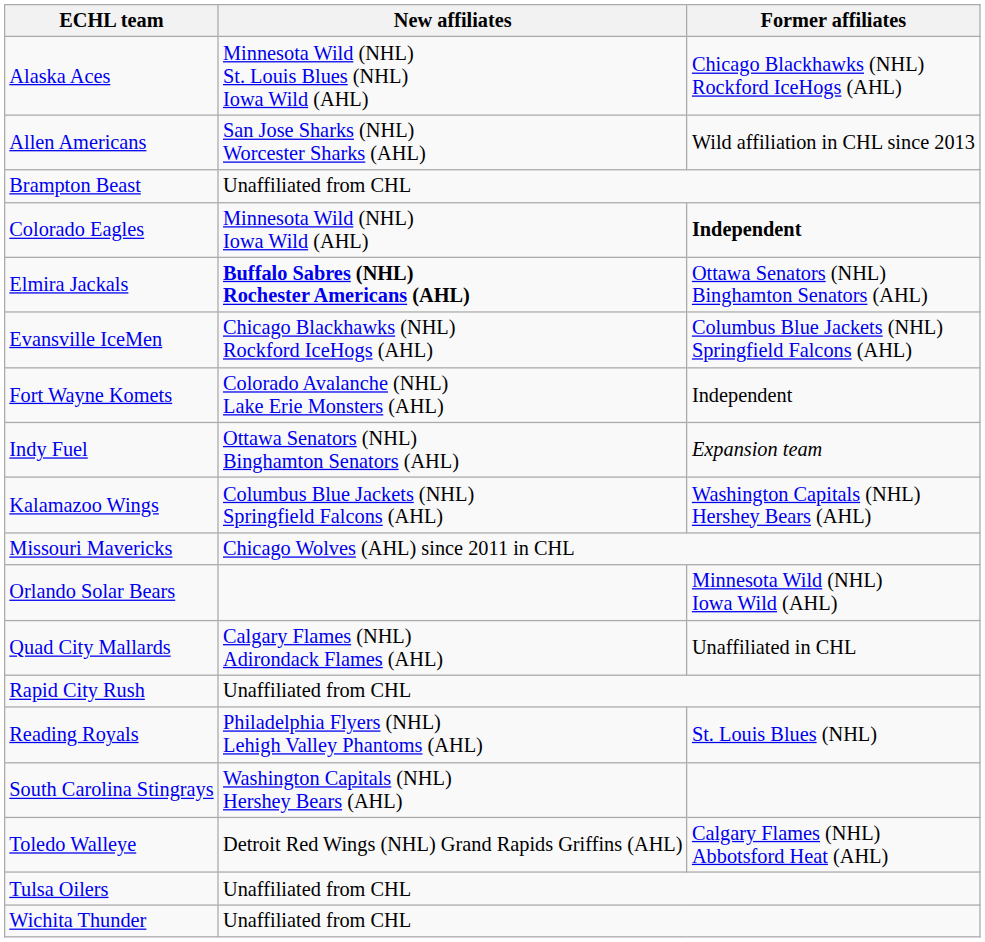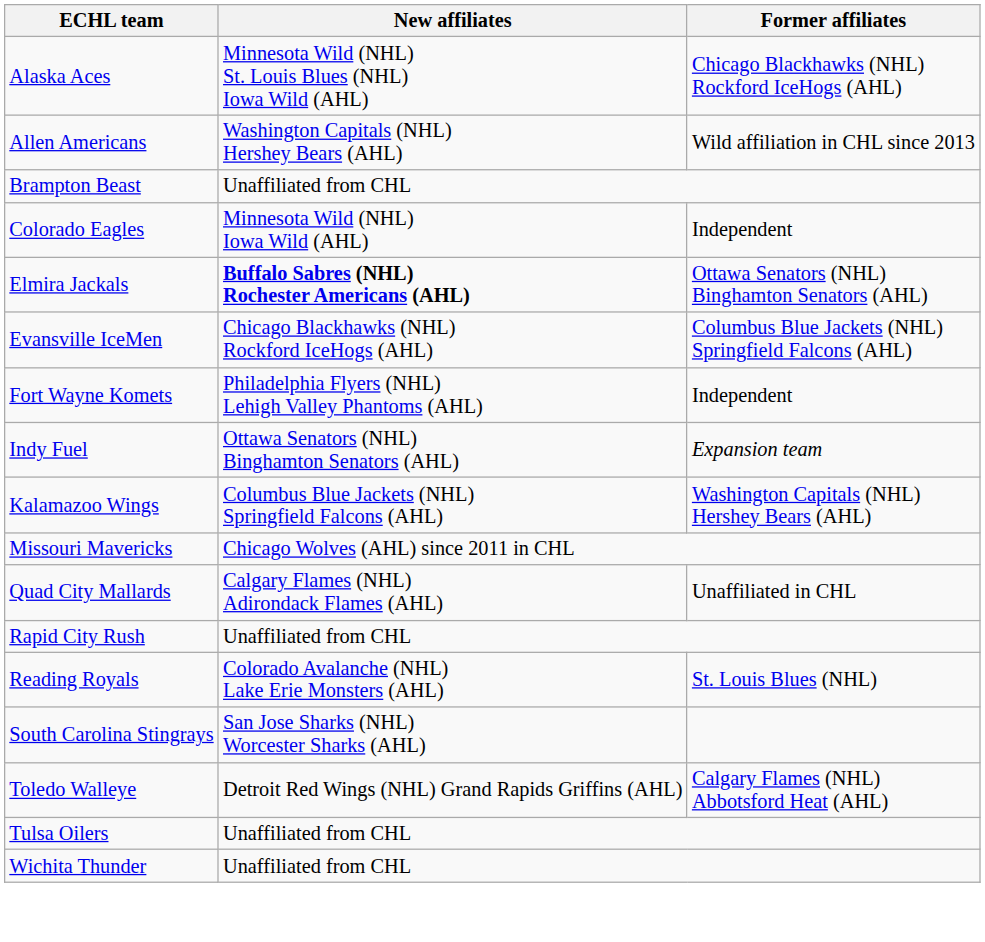 <table class="wikitable">
 <tr>
 <th bgcolor="#DDDDFF">ECHL team</th>
 <th bgcolor="#DDDDFF">New affiliates</th>
 <th bgcolor="#DDDDFF">Former affiliates</th>
 </tr>
 <tr>
 <td><a href='#'>Alaska Aces</a></td>
 <td><a href='#'>Minnesota Wild</a> (NHL)<br><a href='#'>St. Louis Blues</a> (NHL)<br><a href='#'>Iowa Wild</a> (AHL)</td>
 <td><a href='#'>Chicago Blackhawks</a> (NHL)<br><a href='#'>Rockford IceHogs</a> (AHL)</td>
 </tr>
 <tr>
 <td><a href='#'>Allen Americans</a></td>
-<td><a href='#'>San Jose Sharks</a> (NHL)<br><a href='#'>Worcester Sharks</a> (AHL)</td>
+<td><a href='#'>Washington Capitals</a> (NHL)<br><a href='#'>Hershey Bears</a> (AHL)</td>
 <td>Wild affiliation in CHL since 2013</td>
 </tr>
 <tr>
 <td><a href='#'>Brampton Beast</a></td>
 <td colspan=2>Unaffiliated from CHL</td>
 </tr>
 <tr>
 <td><a href='#'>Colorado Eagles</a></td>
 <td><a href='#'>Minnesota Wild</a> (NHL)<br><a href='#'>Iowa Wild</a> (AHL)</td>
-<td><strong>Independent</strong></td>
+<td>Independent</td>
 </tr>
 <tr>
 <td><a href='#'>Elmira Jackals</a></td>
 <td><strong><a href='#'>Buffalo Sabres</a> (NHL)<br><a href='#'>Rochester Americans</a> (AHL)</strong></td>
 <td><a href='#'>Ottawa Senators</a> (NHL)<br><a href='#'>Binghamton Senators</a> (AHL)</td>
 </tr>
 <tr>
 <td><a href='#'>Evansville IceMen</a></td>
 <td><a href='#'>Chicago Blackhawks</a> (NHL)<br><a href='#'>Rockford IceHogs</a> (AHL)</td>
 <td><a href='#'>Columbus Blue Jackets</a> (NHL)<br><a href='#'>Springfield Falcons</a> (AHL)</td>
 </tr>
 <tr>
 <td><a href='#'>Fort Wayne Komets</a></td>
-<td><a href='#'>Colorado Avalanche</a> (NHL)<br><a href='#'>Lake Erie Monsters</a> (AHL)</td>
+<td><a href='#'>Philadelphia Flyers</a> (NHL)<br><a href='#'>Lehigh Valley Phantoms</a> (AHL)</td>
 <td>Independent</td>
 </tr>
 <tr>
 <td><a href='#'>Indy Fuel</a></td>
 <td><a href='#'>Ottawa Senators</a> (NHL)<br><a href='#'>Binghamton Senators</a> (AHL)</td>
 <td><em>Expansion team</em></td>
 </tr>
 <tr>
 <td><a href='#'>Kalamazoo Wings</a></td>
 <td><a href='#'>Columbus Blue Jackets</a> (NHL)<br><a href='#'>Springfield Falcons</a> (AHL)</td>
 <td><a href='#'>Washington Capitals</a> (NHL)<br><a href='#'>Hershey Bears</a> (AHL)</td>
 </tr>
 <tr>
 <td><a href='#'>Missouri Mavericks</a></td>
 <td colspan=2><a href='#'>Chicago Wolves</a> (AHL) since 2011 in CHL</td>
 </tr>
 <tr>
-<td><a href='#'>Orlando Solar Bears</a></td>
-<td></td>
-<td><a href='#'>Minnesota Wild</a> (NHL)<br><a href='#'>Iowa Wild</a> (AHL)</td>
-</tr>
-<tr>
 <td><a href='#'>Quad City Mallards</a></td>
 <td><a href='#'>Calgary Flames</a> (NHL)<br><a href='#'>Adirondack Flames</a> (AHL)</td>
 <td>Unaffiliated in CHL</td>
 </tr>
 <tr>
 <td><a href='#'>Rapid City Rush</a></td>
 <td colspan=2>Unaffiliated from CHL</td>
 </tr>
 <tr>
 <td><a href='#'>Reading Royals</a></td>
-<td><a href='#'>Philadelphia Flyers</a> (NHL)<br><a href='#'>Lehigh Valley Phantoms</a> (AHL)</td>
+<td><a href='#'>Colorado Avalanche</a> (NHL)<br><a href='#'>Lake Erie Monsters</a> (AHL)</td>
 <td><a href='#'>St. Louis Blues</a> (NHL)</td>
 </tr>
 <tr>
 <td><a href='#'>South Carolina Stingrays</a></td>
-<td><a href='#'>Washington Capitals</a> (NHL)<br><a href='#'>Hershey Bears</a> (AHL)</td>
+<td><a href='#'>San Jose Sharks</a> (NHL)<br><a href='#'>Worcester Sharks</a> (AHL)</td>
 <td></td>
 </tr>
 <tr>
 <td><a href='#'>Toledo Walleye</a></td>
 <td>Detroit Red Wings (NHL) Grand Rapids Griffins (AHL)</td>
 <td><a href='#'>Calgary Flames</a> (NHL)<br><a href='#'>Abbotsford Heat</a> (AHL)</td>
 </tr>
 <tr>
 <td><a href='#'>Tulsa Oilers</a></td>
 <td colspan=2>Unaffiliated from CHL</td>
 </tr>
 <tr>
 <td><a href='#'>Wichita Thunder</a></td>
 <td colspan=2>Unaffiliated from CHL</td>
 </tr>
 </table>
